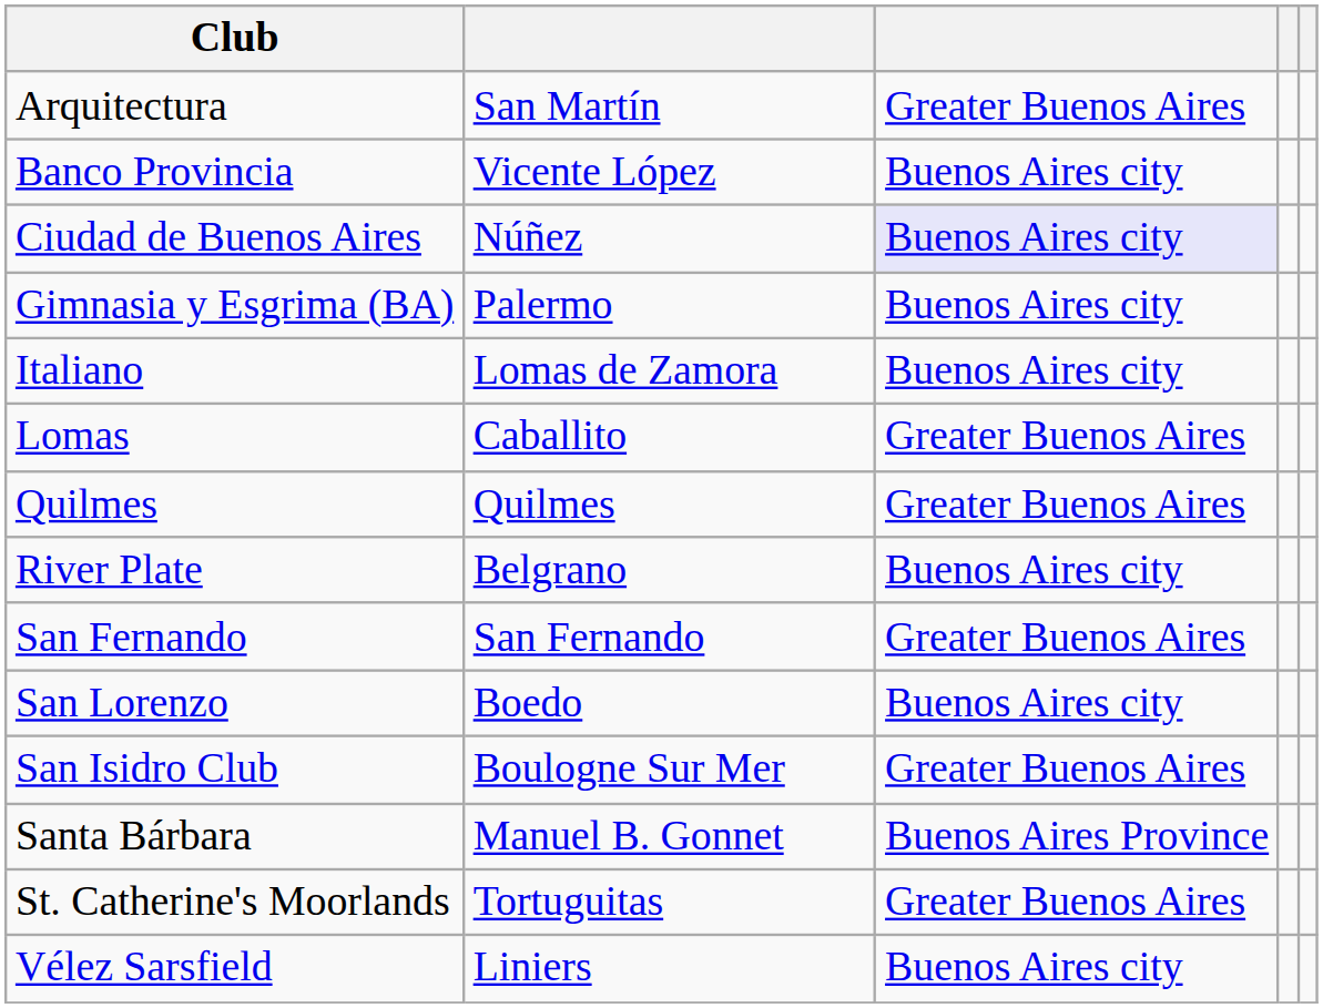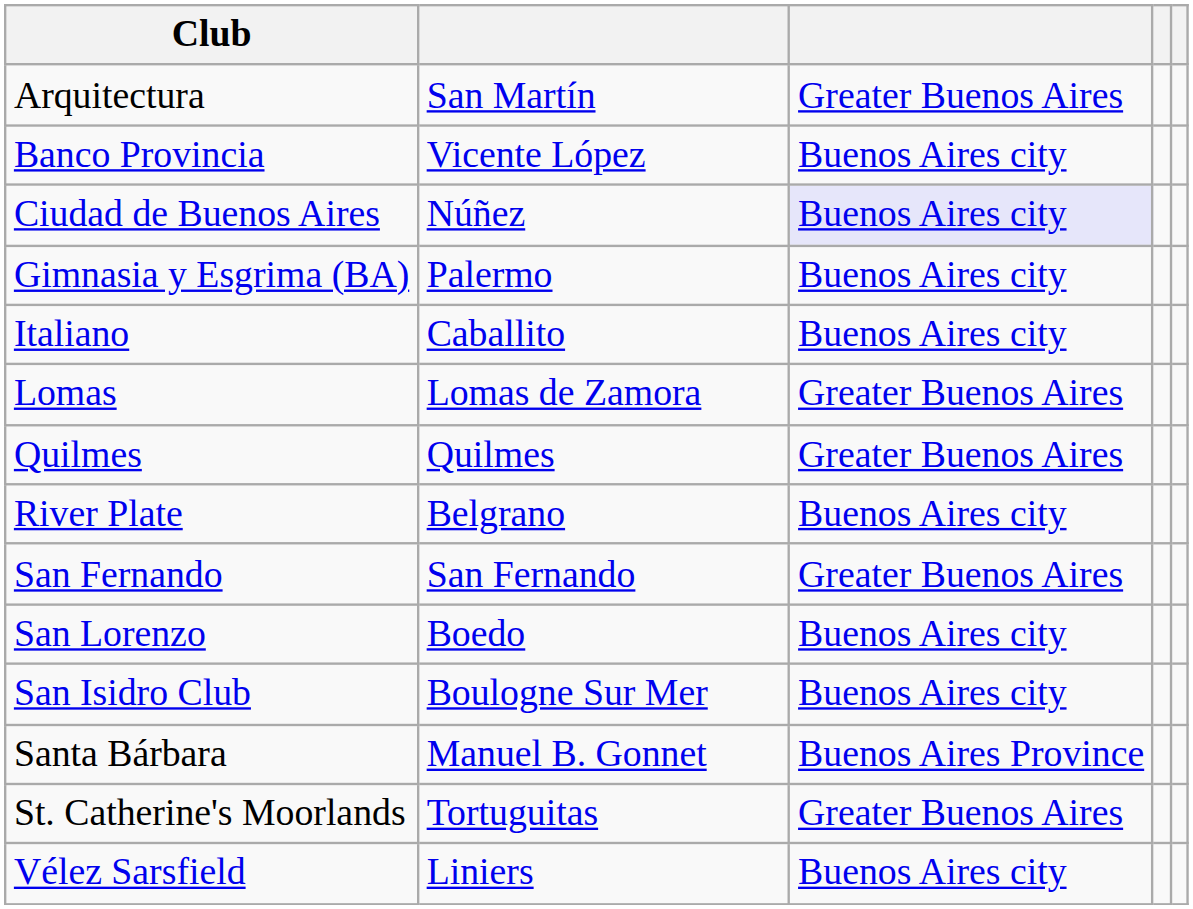 <table class="wikitable sortable" width="px">
 <tr>
 <th width=  px>Club</th>
 <th width= 150px></th>
 <th width=  px></th>
 <th width= px></th>
 <th width= px></th>
 </tr>
 <tr>
 <td>Arquitectura</td>
 <td><a href='#'>San Martín</a></td>
 <td><a href='#'>Greater Buenos Aires</a></td>
 <td></td>
 <td></td>
 </tr>
 <tr>
 <td><a href='#'>Banco Provincia</a></td>
 <td><a href='#'>Vicente López</a></td>
 <td><a href='#'>Buenos Aires city</a></td>
 <td></td>
 <td></td>
 </tr>
 <tr>
 <td><a href='#'>Ciudad de Buenos Aires</a></td>
 <td><a href='#'>Núñez</a></td>
 <td style="background: lavender;"><a href='#'>Buenos Aires city</a></td>
 <td></td>
 <td></td>
 </tr>
 <tr>
 <td><a href='#'>Gimnasia y Esgrima (BA)</a></td>
 <td><a href='#'>Palermo</a></td>
 <td><a href='#'>Buenos Aires city</a></td>
 <td></td>
 <td></td>
 </tr>
 <tr>
 <td><a href='#'>Italiano</a></td>
-<td><a href='#'>Lomas de Zamora</a></td>
+<td><a href='#'>Caballito</a></td>
 <td><a href='#'>Buenos Aires city</a></td>
 <td></td>
 <td></td>
 </tr>
 <tr>
 <td><a href='#'>Lomas</a></td>
-<td><a href='#'>Caballito</a></td>
+<td><a href='#'>Lomas de Zamora</a></td>
 <td><a href='#'>Greater Buenos Aires</a></td>
 <td></td>
 <td></td>
 </tr>
 <tr>
 <td><a href='#'>Quilmes</a></td>
 <td><a href='#'>Quilmes</a></td>
 <td><a href='#'>Greater Buenos Aires</a></td>
 <td></td>
 <td></td>
 </tr>
 <tr>
 <td><a href='#'>River Plate</a></td>
 <td><a href='#'>Belgrano</a></td>
 <td><a href='#'>Buenos Aires city</a></td>
 <td></td>
 <td></td>
 </tr>
 <tr>
 <td><a href='#'>San Fernando</a></td>
 <td><a href='#'>San Fernando</a></td>
 <td><a href='#'>Greater Buenos Aires</a></td>
 <td></td>
 <td></td>
 </tr>
 <tr>
 <td><a href='#'>San Lorenzo</a></td>
 <td><a href='#'>Boedo</a></td>
 <td><a href='#'>Buenos Aires city</a></td>
 <td></td>
 <td></td>
 </tr>
 <tr>
 <td><a href='#'>San Isidro Club</a></td>
 <td><a href='#'>Boulogne Sur Mer</a></td>
-<td><a href='#'>Greater Buenos Aires</a></td>
+<td><a href='#'>Buenos Aires city</a></td>
 <td></td>
 <td></td>
 </tr>
 <tr>
 <td>Santa Bárbara</td>
 <td><a href='#'>Manuel B. Gonnet</a></td>
 <td><a href='#'>Buenos Aires Province</a></td>
 <td></td>
 <td></td>
 </tr>
 <tr>
 <td>St. Catherine's Moorlands</td>
 <td><a href='#'>Tortuguitas</a></td>
 <td><a href='#'>Greater Buenos Aires</a></td>
 <td></td>
 <td></td>
 </tr>
 <tr>
 <td><a href='#'>Vélez Sarsfield</a></td>
 <td><a href='#'>Liniers</a></td>
 <td><a href='#'>Buenos Aires city</a></td>
 <td></td>
 <td></td>
 </tr>
 </table>
